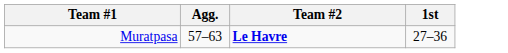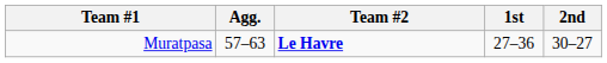 <table class=wikitable style="text-align:center">
 <tr>
 <th width=200>Team #1</th>
 <th width=50>Agg.</th>
 <th width=200>Team #2</th>
 <th width=50>1st</th>
+<th width=50>2nd</th>
 </tr>
 <tr>
 <td align=right><a href='#'>Muratpasa</a> </td>
 <td>57–63</td>
 <td align=left> <strong><a href='#'>Le Havre</a></strong></td>
 <td align=center>27–36</td>
+<td align=center>30–27</td>
 </tr>
 </table>
